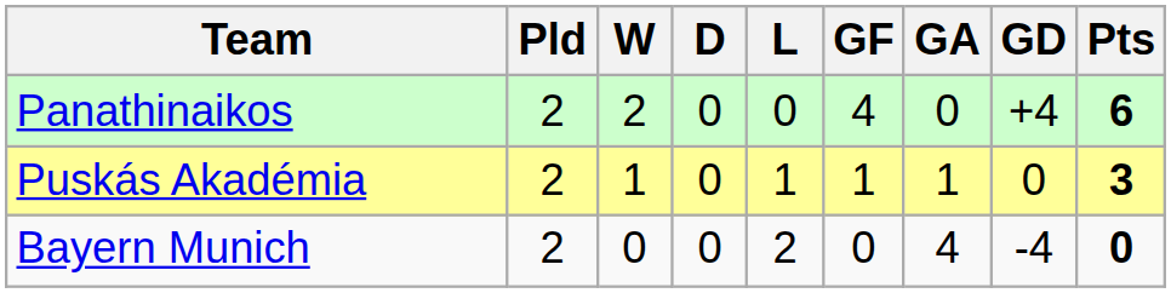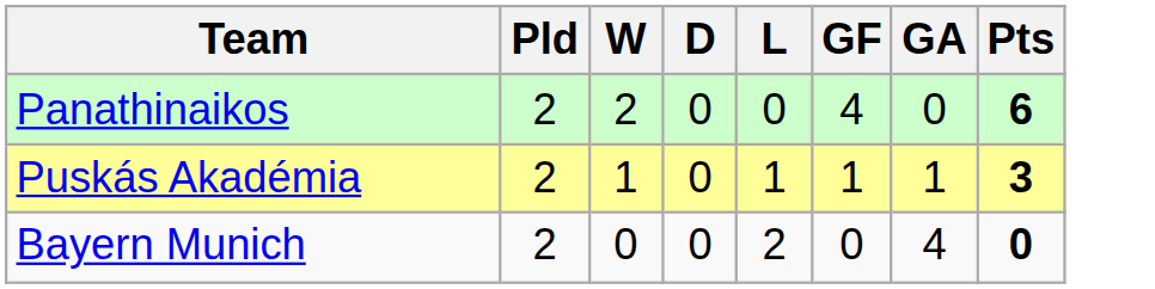 <table class="wikitable" style="text-align: center;">
 <tr>
 <th width=175>Team</th>
 <th width=20 abbr="Played">Pld</th>
 <th width=20 abbr="Won">W</th>
 <th width=20 abbr="Drawn">D</th>
 <th width=20 abbr="Lost">L</th>
 <th width=20 abbr="Goals for">GF</th>
 <th width=20 abbr="Goals against">GA</th>
-<th width=20 abbr="Goal difference">GD</th>
 <th width=20 abbr="Points">Pts</th>
 </tr>
 <tr bgcolor=#ccffcc>
 <td align=left> <a href='#'>Panathinaikos</a></td>
 <td>2</td>
 <td>2</td>
 <td>0</td>
 <td>0</td>
 <td>4</td>
 <td>0</td>
-<td>+4</td>
 <td><strong>6</strong></td>
 </tr>
 <tr bgcolor=#ffff99>
 <td align=left> <a href='#'>Puskás Akadémia</a></td>
 <td>2</td>
 <td>1</td>
 <td>0</td>
 <td>1</td>
 <td>1</td>
 <td>1</td>
-<td>0</td>
 <td><strong>3</strong></td>
 </tr>
 <tr>
 <td align=left> <a href='#'>Bayern Munich</a></td>
 <td>2</td>
 <td>0</td>
 <td>0</td>
 <td>2</td>
 <td>0</td>
 <td>4</td>
-<td>-4</td>
 <td><strong>0</strong></td>
 </tr>
 </table>
